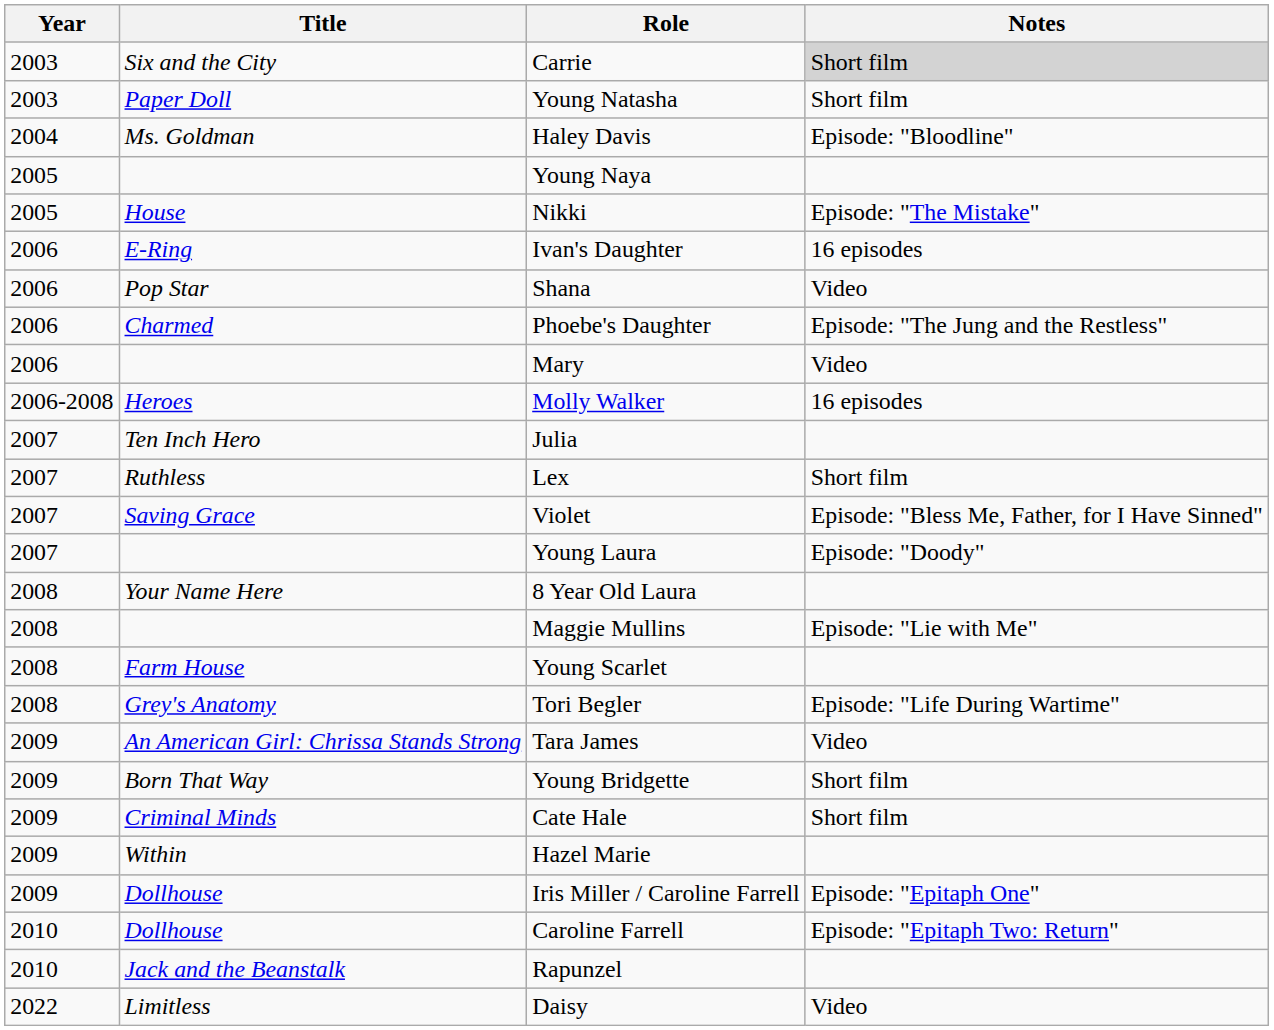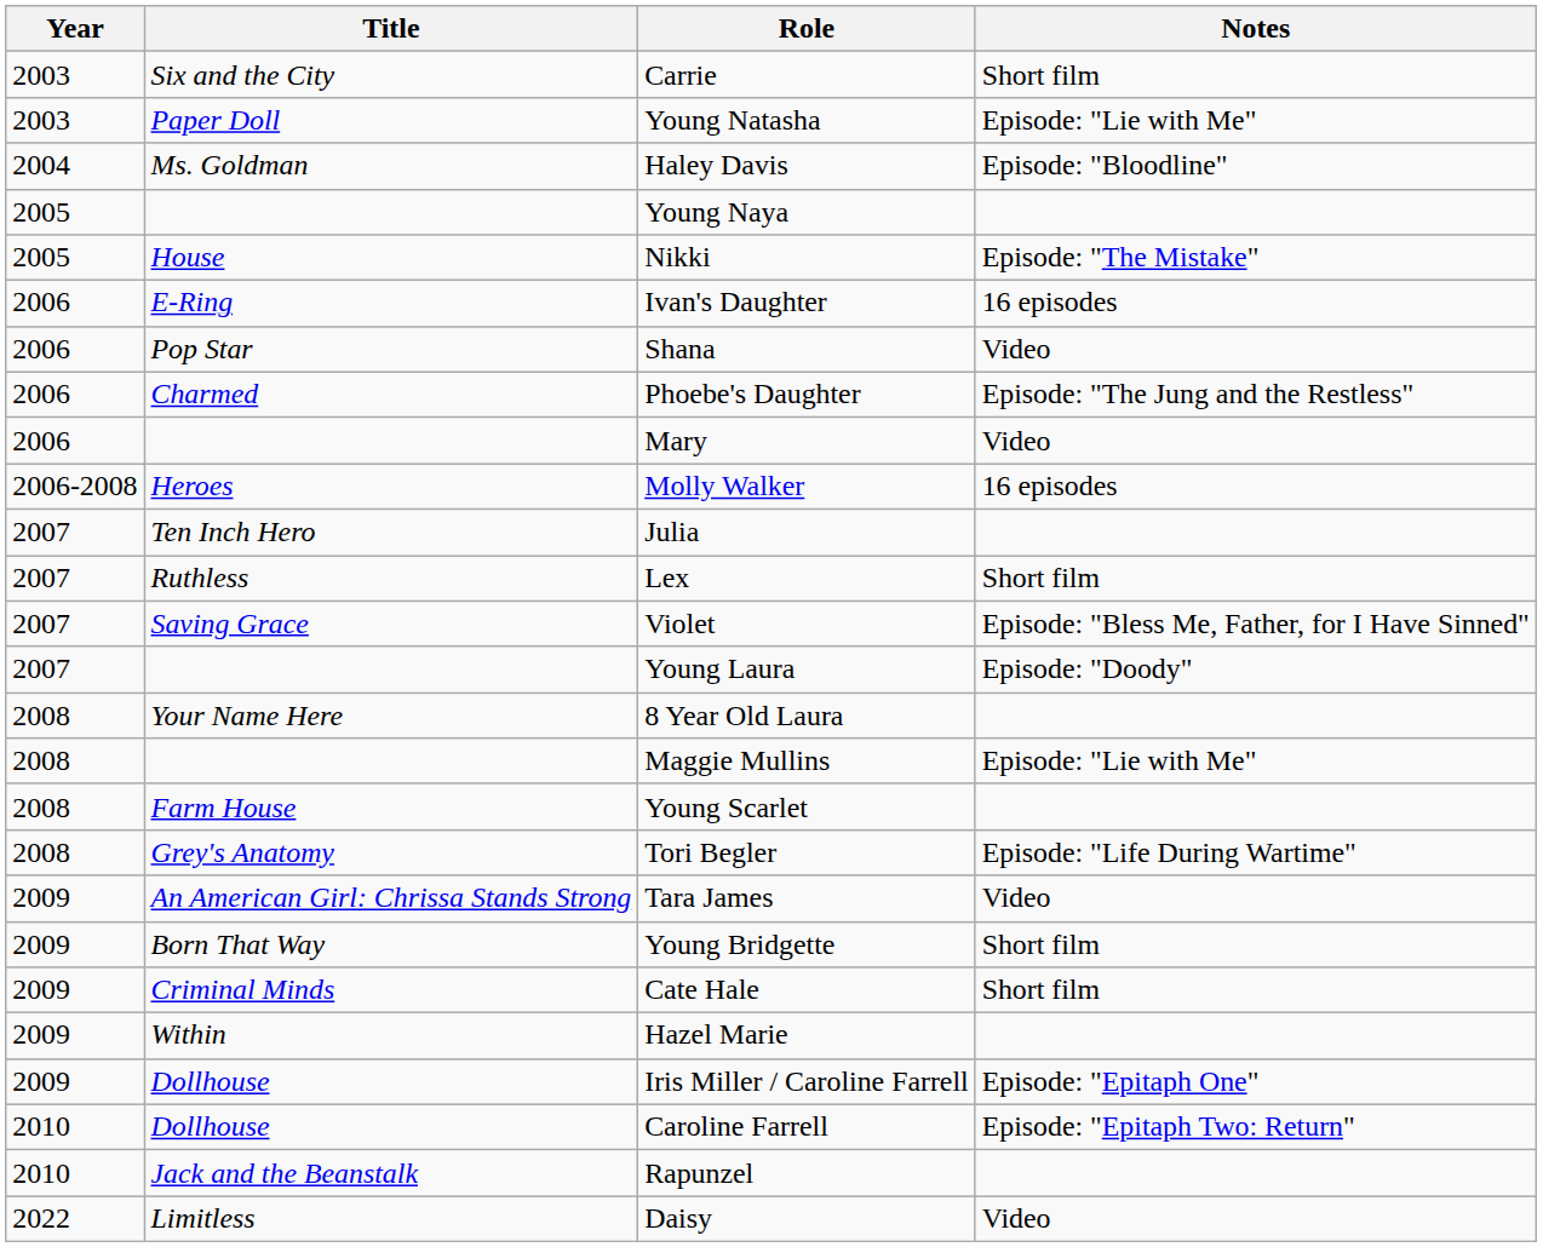 <table class="wikitable sortable">
 <tr>
 <th>Year</th>
 <th>Title</th>
 <th>Role</th>
 <th class="unsortable">Notes</th>
 </tr>
 <tr>
 <td>2003</td>
 <td><em>Six and the City</em></td>
 <td>Carrie</td>
-<td style="background: lightgrey;">Short film</td>
+<td>Short film</td>
 </tr>
 <tr>
 <td>2003</td>
 <td><em><a href='#'>Paper Doll</a></em></td>
 <td>Young Natasha</td>
-<td>Short film</td>
+<td>Episode: "Lie with Me"</td>
 </tr>
 <tr>
 <td>2004</td>
 <td><em>Ms. Goldman</em></td>
 <td>Haley Davis</td>
 <td>Episode: "Bloodline"</td>
 </tr>
 <tr>
 <td>2005</td>
 <td><em></em></td>
 <td>Young Naya</td>
 <td></td>
 </tr>
 <tr>
 <td>2005</td>
 <td><em><a href='#'>House</a></em></td>
 <td>Nikki</td>
 <td>Episode: "<a href='#'>The Mistake</a>"</td>
 </tr>
 <tr>
 <td>2006</td>
 <td><em><a href='#'>E-Ring</a></em></td>
 <td>Ivan's Daughter</td>
 <td>16 episodes</td>
 </tr>
 <tr>
 <td>2006</td>
 <td><em>Pop Star</em></td>
 <td>Shana</td>
 <td>Video</td>
 </tr>
 <tr>
 <td>2006</td>
 <td><em><a href='#'>Charmed</a></em></td>
 <td>Phoebe's Daughter</td>
 <td>Episode: "The Jung and the Restless"</td>
 </tr>
 <tr>
 <td>2006</td>
 <td><em></em></td>
 <td>Mary</td>
 <td>Video</td>
 </tr>
 <tr>
 <td>2006-2008</td>
 <td><em><a href='#'>Heroes</a></em></td>
 <td><a href='#'>Molly Walker</a></td>
 <td>16 episodes</td>
 </tr>
 <tr>
 <td>2007</td>
 <td><em>Ten Inch Hero</em></td>
 <td>Julia</td>
 <td></td>
 </tr>
 <tr>
 <td>2007</td>
 <td><em>Ruthless</em></td>
 <td>Lex</td>
 <td>Short film</td>
 </tr>
 <tr>
 <td>2007</td>
 <td><em><a href='#'>Saving Grace</a></em></td>
 <td>Violet</td>
 <td>Episode: "Bless Me, Father, for I Have Sinned"</td>
 </tr>
 <tr>
 <td>2007</td>
 <td><em></em></td>
 <td>Young Laura</td>
 <td>Episode: "Doody"</td>
 </tr>
 <tr>
 <td>2008</td>
 <td><em>Your Name Here</em></td>
 <td>8 Year Old Laura</td>
 <td></td>
 </tr>
 <tr>
 <td>2008</td>
 <td><em></em></td>
 <td>Maggie Mullins</td>
 <td>Episode: "Lie with Me"</td>
 </tr>
 <tr>
 <td>2008</td>
 <td><em><a href='#'>Farm House</a></em></td>
 <td>Young Scarlet</td>
 <td></td>
 </tr>
 <tr>
 <td>2008</td>
 <td><em><a href='#'>Grey's Anatomy</a></em></td>
 <td>Tori Begler</td>
 <td>Episode: "Life During Wartime"</td>
 </tr>
 <tr>
 <td>2009</td>
 <td><em><a href='#'>An American Girl: Chrissa Stands Strong</a></em></td>
 <td>Tara James</td>
 <td>Video</td>
 </tr>
 <tr>
 <td>2009</td>
 <td><em>Born That Way</em></td>
 <td>Young Bridgette</td>
 <td>Short film</td>
 </tr>
 <tr>
 <td>2009</td>
 <td><em><a href='#'>Criminal Minds</a></em></td>
 <td>Cate Hale</td>
 <td>Short film</td>
 </tr>
 <tr>
 <td>2009</td>
 <td><em>Within</em></td>
 <td>Hazel Marie</td>
 <td></td>
 </tr>
 <tr>
 <td>2009</td>
 <td><em><a href='#'>Dollhouse</a></em></td>
 <td>Iris Miller / Caroline Farrell</td>
 <td>Episode: "<a href='#'>Epitaph One</a>"</td>
 </tr>
 <tr>
 <td>2010</td>
 <td><em><a href='#'>Dollhouse</a></em></td>
 <td>Caroline Farrell</td>
 <td>Episode: "<a href='#'>Epitaph Two: Return</a>"</td>
 </tr>
 <tr>
 <td>2010</td>
 <td><em><a href='#'>Jack and the Beanstalk</a></em></td>
 <td>Rapunzel</td>
 <td></td>
 </tr>
 <tr>
 <td>2022</td>
 <td><em>Limitless</em></td>
 <td>Daisy</td>
 <td>Video</td>
 </tr>
 </table>
